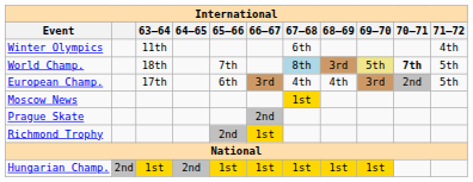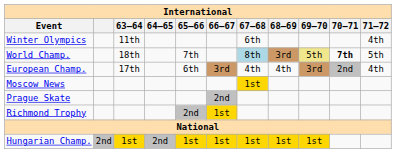 <table class="wikitable" style="text-align:center">
 <tr>
 <th style="background-color: #ffdead; " colspan=11 align=center>International</th>
 </tr>
 <tr>
 <th>Event</th>
 <th></th>
 <th>63–64</th>
 <th>64–65</th>
 <th>65–66</th>
 <th>66–67</th>
 <th>67–68</th>
 <th>68–69</th>
 <th>69–70</th>
 <th>70–71</th>
 <th>71–72</th>
 </tr>
 <tr>
 <td align=left><a href='#'>Winter Olympics</a></td>
 <td></td>
 <td>11th</td>
 <td></td>
 <td></td>
 <td></td>
 <td>6th</td>
 <td></td>
 <td></td>
 <td></td>
 <td>4th</td>
 </tr>
 <tr>
 <td align=left><a href='#'>World Champ.</a></td>
 <td></td>
 <td>18th</td>
 <td></td>
 <td>7th</td>
 <td></td>
 <td style="background: lightblue;">8th</td>
 <td bgcolor=cc9966>3rd</td>
 <td style="background: khaki;">5th</td>
 <td><strong>7th</strong></td>
 <td>5th</td>
 </tr>
 <tr>
 <td align=left><a href='#'>European Champ.</a></td>
 <td></td>
 <td>17th</td>
 <td></td>
 <td>6th</td>
 <td bgcolor=cc9966>3rd</td>
 <td>4th</td>
 <td>4th</td>
 <td bgcolor=cc9966>3rd</td>
 <td bgcolor=silver>2nd</td>
-<td>5th</td>
+<td>4th</td>
 </tr>
 <tr>
 <td align=left><a href='#'>Moscow News</a></td>
 <td></td>
 <td></td>
 <td></td>
 <td></td>
 <td></td>
 <td bgcolor=gold>1st</td>
 <td></td>
 <td></td>
 <td></td>
 <td></td>
 </tr>
 <tr>
 <td align=left><a href='#'>Prague Skate</a></td>
 <td></td>
 <td></td>
 <td></td>
 <td></td>
 <td bgcolor=silver>2nd</td>
 <td></td>
 <td></td>
 <td></td>
 <td></td>
 <td></td>
 </tr>
 <tr>
 <td align=left><a href='#'>Richmond Trophy</a></td>
 <td></td>
 <td></td>
 <td></td>
 <td bgcolor=silver>2nd</td>
 <td bgcolor=gold>1st</td>
 <td></td>
 <td></td>
 <td></td>
 <td></td>
 <td></td>
 </tr>
 <tr>
 <th style="background-color: #ffdead; " colspan=11 align=center>National</th>
 </tr>
 <tr>
 <td align=left><a href='#'>Hungarian Champ.</a></td>
 <td bgcolor=silver>2nd</td>
 <td bgcolor=gold>1st</td>
 <td bgcolor=silver>2nd</td>
 <td bgcolor=gold>1st</td>
 <td bgcolor=gold>1st</td>
 <td bgcolor=gold>1st</td>
 <td bgcolor=gold>1st</td>
 <td bgcolor=gold>1st</td>
 <td></td>
 <td></td>
 </tr>
 </table>
